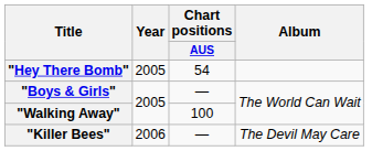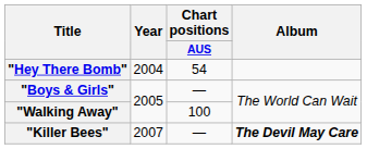 <table class="wikitable plainrowheaders" style="text-align:center;">
 <tr>
 <th rowspan="2">Title</th>
 <th rowspan="2">Year</th>
 <th colspan="1">Chart positions</th>
 <th rowspan="2">Album</th>
 </tr>
 <tr>
 <th scope="col" style="width:3em; font-size:85%"><a href='#'>AUS</a><br></th>
 </tr>
 <tr>
 <th scope="row">"<a href='#'>Hey There Bomb</a>"</th>
-<td>2005</td>
+<td>2004</td>
 <td>54</td>
 <td></td>
 </tr>
 <tr>
 <th scope="row">"<a href='#'>Boys & Girls</a>"</th>
 <td rowspan="2">2005</td>
 <td>—</td>
 <td rowspan="2"><em>The World Can Wait</em></td>
 </tr>
 <tr>
 <th scope="row">"Walking Away"</th>
 <td>100</td>
 </tr>
 <tr>
 <th scope="row">"Killer Bees"</th>
-<td>2006</td>
+<td>2007</td>
 <td>—</td>
-<td><em>The Devil May Care</em></td>
+<td><strong><em>The Devil May Care</em></strong></td>
 </tr>
 </table>
